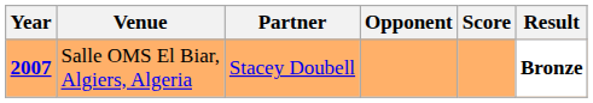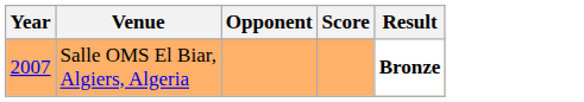 <table class="sortable wikitable" style="font-size: 90%;">
 <tr>
 <th>Year</th>
 <th>Venue</th>
-<th>Partner</th>
 <th>Opponent</th>
 <th>Score</th>
 <th>Result</th>
 </tr>
 <tr style="background:#FFB069">
-<td align="center"><strong><a href='#'>2007</a></strong></td>
+<td align="center"><a href='#'>2007</a></td>
 <td align="left">Salle OMS El Biar,<br> <a href='#'>Algiers, Algeria</a></td>
-<td align="left"> <a href='#'>Stacey Doubell</a></td>
 <td align="left"> <br> </td>
 <td align="left"></td>
 <td style="text-align:left; background:white"> <strong>Bronze</strong></td>
 </tr>
 </table>
